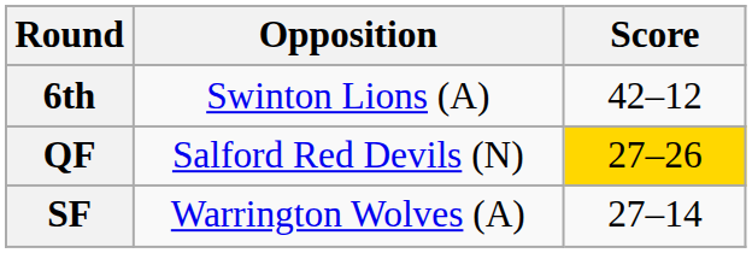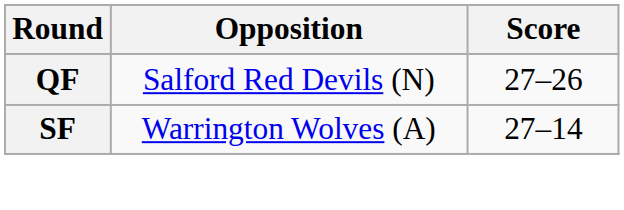 <table class="wikitable plainrowheaders" style="text-align:center;margin:0">
 <tr>
 <th scope="col" style="width:25px">Round</th>
 <th scope="col" style="width:175px">Opposition</th>
 <th scope="col" style="width:70px">Score</th>
 </tr>
 <tr>
-<th scope=row style="text-align:center">6th</th>
-<td> <a href='#'>Swinton Lions</a> (A)</td>
-<td>42–12</td>
-</tr>
-<tr>
 <th scope=row style="text-align:center">QF</th>
 <td> <a href='#'>Salford Red Devils</a> (N)</td>
-<td style="background: gold;">27–26</td>
+<td>27–26</td>
 </tr>
 <tr>
 <th scope=row style="text-align:center">SF</th>
 <td> <a href='#'>Warrington Wolves</a> (A)</td>
 <td>27–14</td>
 </tr>
 </table>
